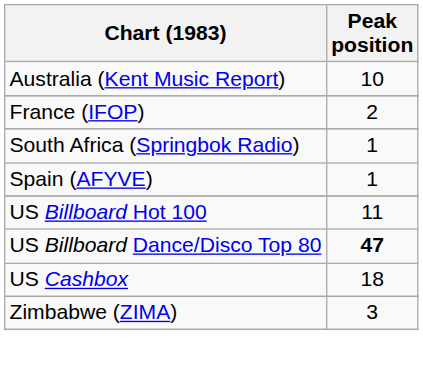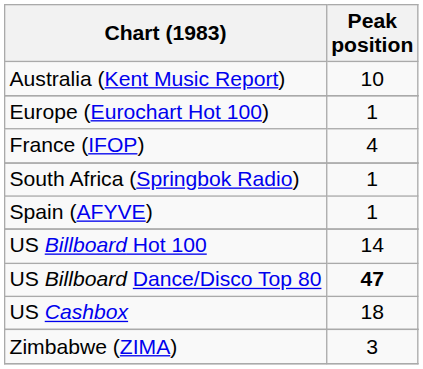 <table class="wikitable sortable">
 <tr>
 <th>Chart (1983)</th>
 <th>Peak<br>position</th>
 </tr>
 <tr>
 <td>Australia (<a href='#'>Kent Music Report</a>)</td>
 <td style="text-align:center">10</td>
 </tr>
 <tr>
 </tr>
 <tr>
 </tr>
 <tr>
 </tr>
 <tr>
+<td>Europe (<a href='#'>Eurochart Hot 100</a>)</td>
+<td style="text-align:center">1</td>
+</tr>
+<tr>
 <td>France (<a href='#'>IFOP</a>)</td>
-<td style="text-align:center">2</td>
+<td style="text-align:center">4</td>
 </tr>
 <tr>
 </tr>
 <tr>
 </tr>
 <tr>
 </tr>
 <tr>
 </tr>
 <tr>
 <td>South Africa (<a href='#'>Springbok Radio</a>)</td>
 <td style="text-align:center">1</td>
 </tr>
 <tr>
 <td>Spain (<a href='#'>AFYVE</a>)</td>
 <td style="text-align:center">1</td>
 </tr>
 <tr>
 </tr>
 <tr>
 </tr>
 <tr>
 </tr>
 <tr>
 <td>US <a href='#'><em>Billboard</em> Hot 100</a></td>
-<td style="text-align:center">11</td>
+<td style="text-align:center">14</td>
 </tr>
 <tr>
 <td>US <em>Billboard</em> <a href='#'>Dance/Disco Top 80</a></td>
 <td style="text-align:center"><strong>47</strong></td>
 </tr>
 <tr>
 <td>US <em><a href='#'>Cashbox</a></em></td>
 <td style="text-align:center">18</td>
 </tr>
 <tr>
 </tr>
 <tr>
 <td>Zimbabwe (<a href='#'>ZIMA</a>)</td>
 <td align="center">3</td>
 </tr>
 <tr>
 </tr>
 </table>
